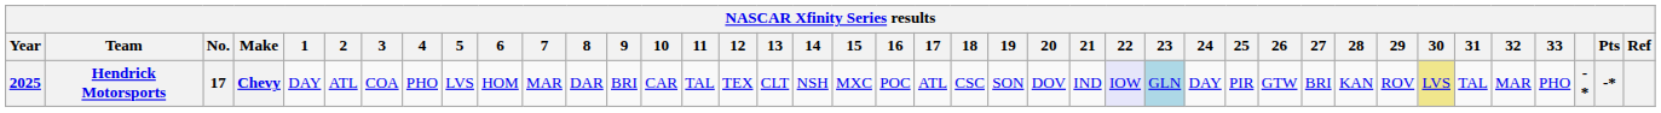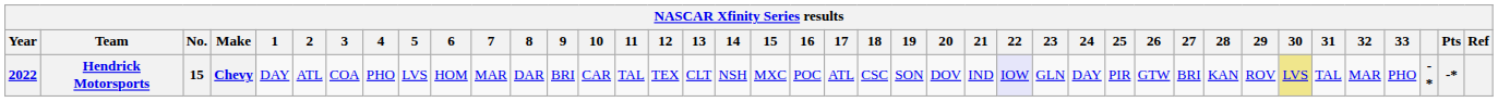 <table class="wikitable" style="text-align:center; font-size:75%">
 <tr>
 <th colspan=42><a href='#'>NASCAR Xfinity Series</a> results</th>
 </tr>
 <tr>
 <th>Year</th>
 <th>Team</th>
 <th>No.</th>
 <th>Make</th>
 <th>1</th>
 <th>2</th>
 <th>3</th>
 <th>4</th>
 <th>5</th>
 <th>6</th>
 <th>7</th>
 <th>8</th>
 <th>9</th>
 <th>10</th>
 <th>11</th>
 <th>12</th>
 <th>13</th>
 <th>14</th>
 <th>15</th>
 <th>16</th>
 <th>17</th>
 <th>18</th>
 <th>19</th>
 <th>20</th>
 <th>21</th>
 <th>22</th>
 <th>23</th>
 <th>24</th>
 <th>25</th>
 <th>26</th>
 <th>27</th>
 <th>28</th>
 <th>29</th>
 <th>30</th>
 <th>31</th>
 <th>32</th>
 <th>33</th>
 <th></th>
 <th>Pts</th>
 <th>Ref</th>
 </tr>
 <tr>
-<th><a href='#'>2025</a></th>
+<th><a href='#'>2022</a></th>
 <th><a href='#'>Hendrick Motorsports</a></th>
-<th>17</th>
+<th>15</th>
 <th><a href='#'>Chevy</a></th>
 <td><a href='#'>DAY</a></td>
 <td><a href='#'>ATL</a></td>
 <td><a href='#'>COA</a></td>
 <td><a href='#'>PHO</a></td>
 <td><a href='#'>LVS</a></td>
 <td><a href='#'>HOM</a></td>
 <td><a href='#'>MAR</a></td>
 <td><a href='#'>DAR</a></td>
 <td><a href='#'>BRI</a></td>
 <td><a href='#'>CAR</a></td>
 <td><a href='#'>TAL</a></td>
 <td><a href='#'>TEX</a></td>
 <td><a href='#'>CLT</a></td>
 <td><a href='#'>NSH</a></td>
 <td><a href='#'>MXC</a></td>
 <td><a href='#'>POC</a></td>
 <td><a href='#'>ATL</a></td>
 <td><a href='#'>CSC</a></td>
 <td><a href='#'>SON</a></td>
 <td><a href='#'>DOV</a></td>
 <td><a href='#'>IND</a></td>
 <td style="background: lavender;"><a href='#'>IOW</a></td>
-<td style="background: lightblue;"><a href='#'>GLN</a></td>
+<td><a href='#'>GLN</a></td>
 <td><a href='#'>DAY</a></td>
 <td><a href='#'>PIR</a></td>
 <td><a href='#'>GTW</a></td>
 <td><a href='#'>BRI</a></td>
 <td><a href='#'>KAN</a></td>
 <td><a href='#'>ROV</a></td>
 <td style="background: khaki;"><a href='#'>LVS</a></td>
 <td><a href='#'>TAL</a></td>
 <td><a href='#'>MAR</a></td>
 <td><a href='#'>PHO</a></td>
 <th>-*</th>
 <th>-*</th>
 <th></th>
 </tr>
 </table>
